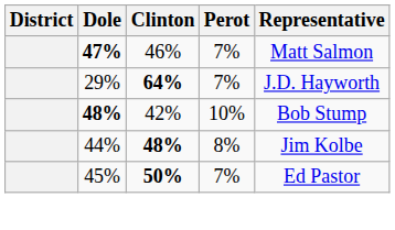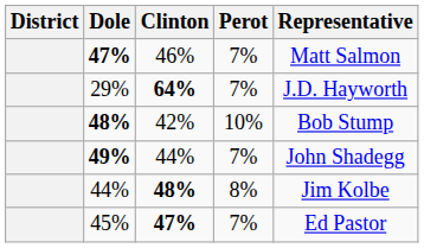 <table class=wikitable>
 <tr>
 <th>District</th>
 <th>Dole</th>
 <th>Clinton</th>
 <th>Perot</th>
 <th>Representative</th>
 </tr>
 <tr align=center>
 <th></th>
 <td><strong>47%</strong></td>
 <td>46%</td>
 <td>7%</td>
 <td><a href='#'>Matt Salmon</a></td>
 </tr>
 <tr align=center>
 <th></th>
 <td>29%</td>
 <td><strong>64%</strong></td>
 <td>7%</td>
 <td><a href='#'>J.D. Hayworth</a></td>
 </tr>
 <tr align=center>
 <th></th>
 <td><strong>48%</strong></td>
 <td>42%</td>
 <td>10%</td>
 <td><a href='#'>Bob Stump</a></td>
 </tr>
 <tr align=center>
 <th></th>
+<td><strong>49%</strong></td>
+<td>44%</td>
+<td>7%</td>
+<td><a href='#'>John Shadegg</a></td>
+</tr>
+<tr align=center>
+<th></th>
 <td>44%</td>
 <td><strong>48%</strong></td>
 <td>8%</td>
 <td><a href='#'>Jim Kolbe</a></td>
 </tr>
 <tr align=center>
 <th></th>
 <td>45%</td>
-<td><strong>50%</strong></td>
+<td><strong>47%</strong></td>
 <td>7%</td>
 <td><a href='#'>Ed Pastor</a></td>
 </tr>
 </table>
